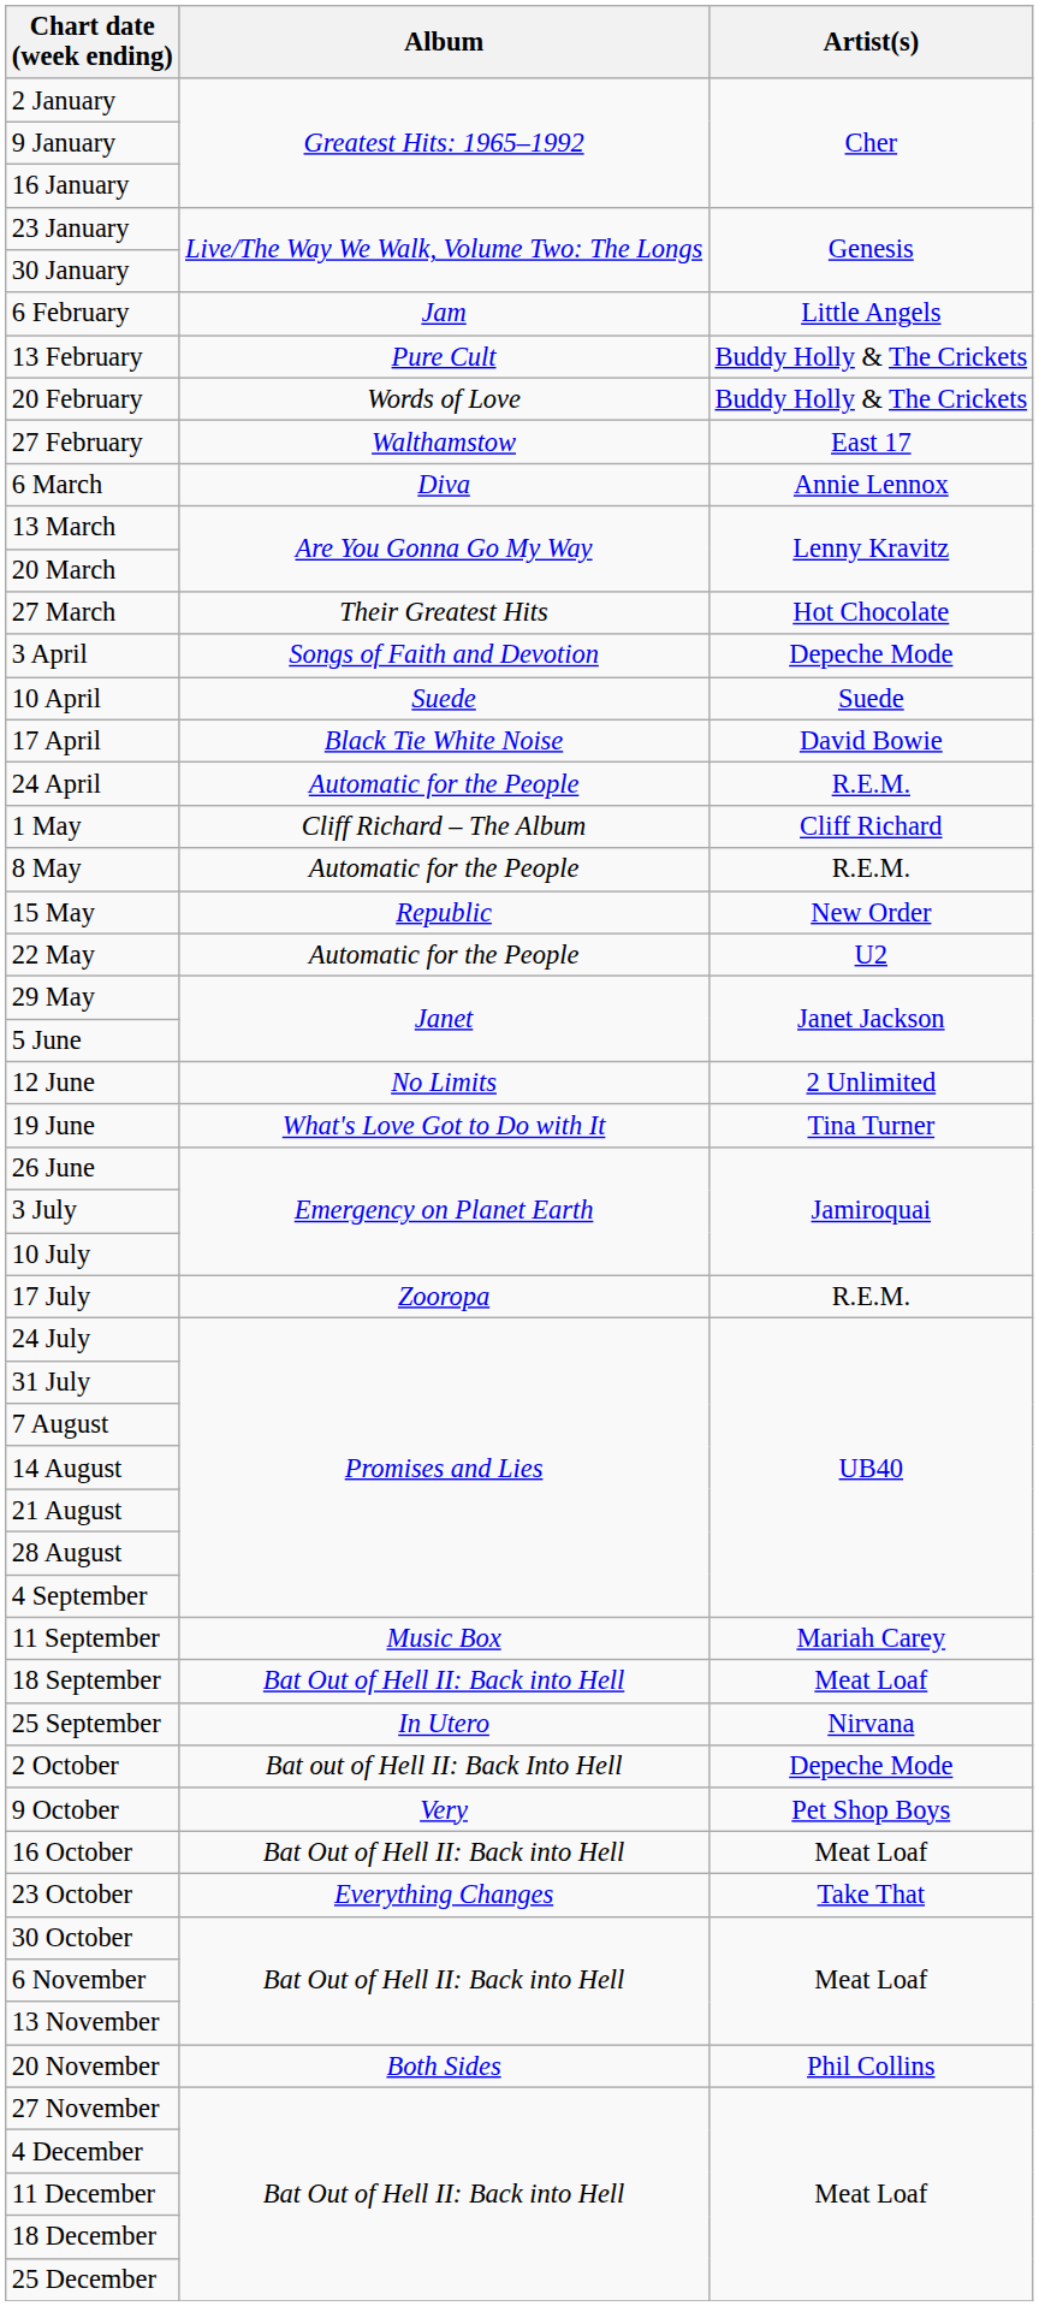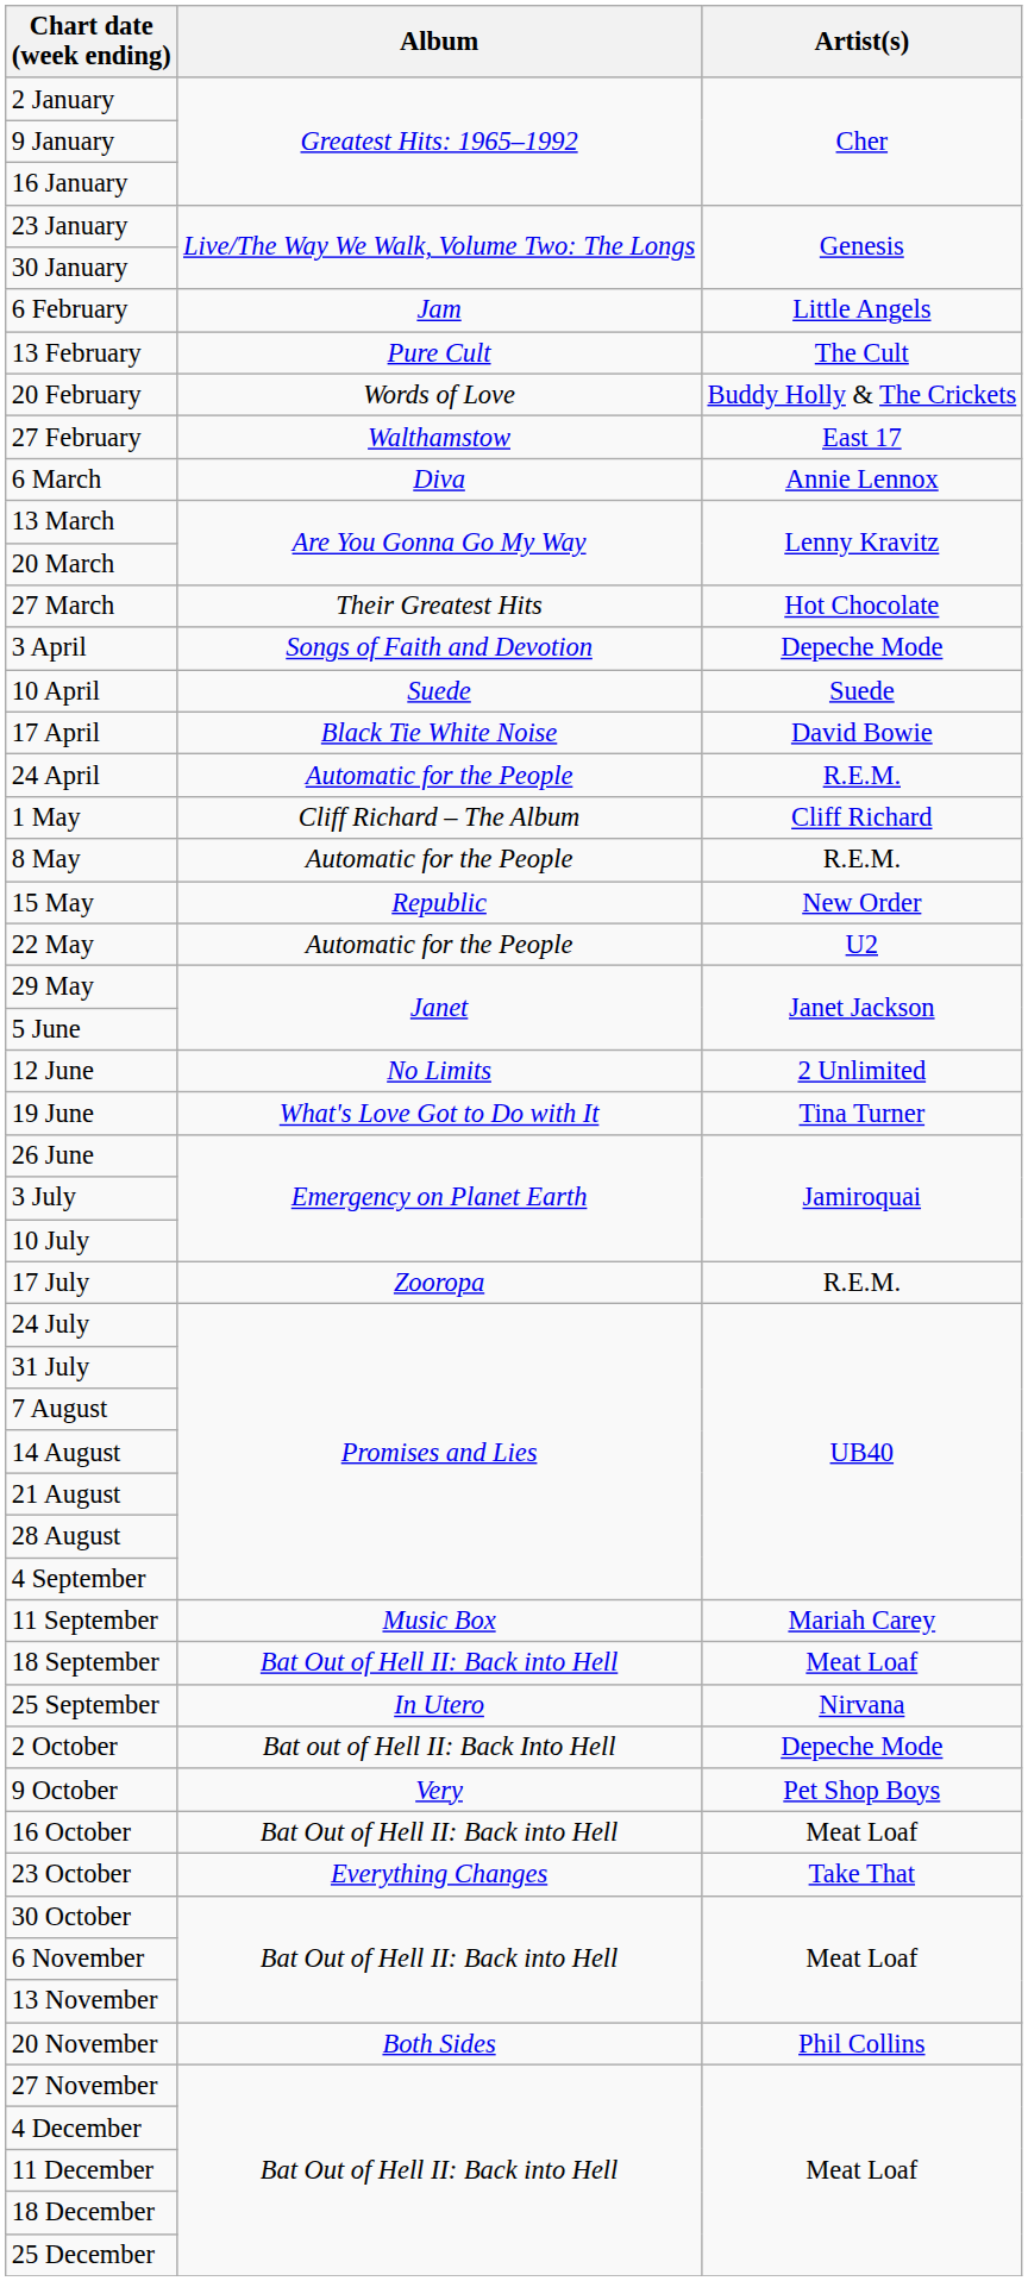 <table class="wikitable">
 <tr>
 <th style="text-align:center;">Chart date<br>(week ending)</th>
 <th style="text-align:center;">Album</th>
 <th style="text-align:center;">Artist(s)</th>
 </tr>
 <tr>
 <td style="text-align:left;">2 January</td>
 <td style="text-align:center;" rowspan="3"><em><a href='#'>Greatest Hits: 1965–1992</a></em></td>
 <td style="text-align:center;" rowspan="3"><a href='#'>Cher</a></td>
 </tr>
 <tr>
 <td style="text-align:left;">9 January</td>
 </tr>
 <tr>
 <td style="text-align:left;">16 January</td>
 </tr>
 <tr>
 <td style="text-align:left;">23 January</td>
 <td style="text-align:center;" rowspan="2"><em><a href='#'>Live/The Way We Walk, Volume Two: The Longs</a></em></td>
 <td style="text-align:center;" rowspan="2"><a href='#'>Genesis</a></td>
 </tr>
 <tr>
 <td style="text-align:left;">30 January</td>
 </tr>
 <tr>
 <td style="text-align:left;">6 February</td>
 <td style="text-align:center;"><em><a href='#'>Jam</a></em></td>
 <td style="text-align:center;"><a href='#'>Little Angels</a></td>
 </tr>
 <tr>
 <td style="text-align:left;">13 February</td>
 <td style="text-align:center;"><em><a href='#'>Pure Cult</a></em></td>
-<td style="text-align:center;"><a href='#'>Buddy Holly</a> & <a href='#'>The Crickets</a></td>
+<td style="text-align:center;"><a href='#'>The Cult</a></td>
 </tr>
 <tr>
 <td style="text-align:left;">20 February</td>
 <td style="text-align:center;"><em> Words of Love</em></td>
 <td style="text-align:center;"><a href='#'>Buddy Holly</a> & <a href='#'>The Crickets</a></td>
 </tr>
 <tr>
 <td style="text-align:left;">27 February</td>
 <td style="text-align:center;"><em> <a href='#'>Walthamstow</a></em></td>
 <td style="text-align:center;"><a href='#'>East 17</a></td>
 </tr>
 <tr>
 <td style="text-align:left;">6 March</td>
 <td style="text-align:center;"><em><a href='#'>Diva</a></em></td>
 <td style="text-align:center;"><a href='#'>Annie Lennox</a></td>
 </tr>
 <tr>
 <td style="text-align:left;">13 March</td>
 <td style="text-align:center;" rowspan="2"><em><a href='#'>Are You Gonna Go My Way</a></em></td>
 <td style="text-align:center;" rowspan="2"><a href='#'>Lenny Kravitz</a></td>
 </tr>
 <tr>
 <td style="text-align:left;">20 March</td>
 </tr>
 <tr>
 <td style="text-align:left;">27 March</td>
 <td style="text-align:center;"><em>Their Greatest Hits</em></td>
 <td style="text-align:center;"><a href='#'>Hot Chocolate</a></td>
 </tr>
 <tr>
 <td style="text-align:left;">3 April</td>
 <td style="text-align:center;"><em><a href='#'>Songs of Faith and Devotion</a></em></td>
 <td style="text-align:center;"><a href='#'>Depeche Mode</a></td>
 </tr>
 <tr>
 <td style="text-align:left;">10 April</td>
 <td style="text-align:center;"><em> <a href='#'>Suede</a></em></td>
 <td style="text-align:center;"><a href='#'>Suede</a></td>
 </tr>
 <tr>
 <td style="text-align:left;">17 April</td>
 <td style="text-align:center;"><em><a href='#'>Black Tie White Noise</a></em></td>
 <td style="text-align:center;"><a href='#'>David Bowie</a></td>
 </tr>
 <tr>
 <td style="text-align:left;">24 April</td>
 <td style="text-align:center;"><em><a href='#'>Automatic for the People</a></em></td>
 <td style="text-align:center;"><a href='#'>R.E.M.</a></td>
 </tr>
 <tr>
 <td style="text-align:left;">1 May</td>
 <td style="text-align:center;"><em>Cliff Richard – The Album</em></td>
 <td style="text-align:center;"><a href='#'>Cliff Richard</a></td>
 </tr>
 <tr>
 <td style="text-align:left;">8 May</td>
 <td style="text-align:center;"><em>Automatic for the People</em></td>
 <td style="text-align:center;">R.E.M.</td>
 </tr>
 <tr>
 <td style="text-align:left;">15 May</td>
 <td style="text-align:center;"><em><a href='#'>Republic</a></em></td>
 <td style="text-align:center;"><a href='#'>New Order</a></td>
 </tr>
 <tr>
 <td style="text-align:left;">22 May</td>
 <td style="text-align:center;"><em>Automatic for the People</em></td>
 <td style="text-align:center;"><a href='#'>U2</a></td>
 </tr>
 <tr>
 <td style="text-align:left;">29 May</td>
 <td style="text-align:center;" rowspan="2"><em><a href='#'>Janet</a></em></td>
 <td style="text-align:center;" rowspan="2"><a href='#'>Janet Jackson</a></td>
 </tr>
 <tr>
 <td style="text-align:left;">5 June</td>
 </tr>
 <tr>
 <td style="text-align:left;">12 June</td>
 <td style="text-align:center;"><em><a href='#'>No Limits</a></em></td>
 <td style="text-align:center;"><a href='#'>2 Unlimited</a></td>
 </tr>
 <tr>
 <td style="text-align:left;">19 June</td>
 <td style="text-align:center;"><em><a href='#'>What's Love Got to Do with It</a></em></td>
 <td style="text-align:center;"><a href='#'>Tina Turner</a></td>
 </tr>
 <tr>
 <td style="text-align:left;">26 June</td>
 <td style="text-align:center;" rowspan="3"><em><a href='#'>Emergency on Planet Earth</a></em></td>
 <td style="text-align:center;" rowspan="3"><a href='#'>Jamiroquai</a></td>
 </tr>
 <tr>
 <td style="text-align:left;">3 July</td>
 </tr>
 <tr>
 <td style="text-align:left;">10 July</td>
 </tr>
 <tr>
 <td style="text-align:left;">17 July</td>
 <td style="text-align:center;"><em><a href='#'>Zooropa</a></em></td>
 <td style="text-align:center;">R.E.M.</td>
 </tr>
 <tr>
 <td style="text-align:left;">24 July</td>
 <td style="text-align:center;" rowspan="7"><em><a href='#'>Promises and Lies</a></em></td>
 <td style="text-align:center;" rowspan="7"><a href='#'>UB40</a></td>
 </tr>
 <tr>
 <td style="text-align:left;">31 July</td>
 </tr>
 <tr>
 <td style="text-align:left;">7 August</td>
 </tr>
 <tr>
 <td style="text-align:left;">14 August</td>
 </tr>
 <tr>
 <td style="text-align:left;">21 August</td>
 </tr>
 <tr>
 <td style="text-align:left;">28 August</td>
 </tr>
 <tr>
 <td style="text-align:left;">4 September</td>
 </tr>
 <tr>
 <td style="text-align:left;">11 September</td>
 <td style="text-align:center;"><em><a href='#'>Music Box</a></em></td>
 <td style="text-align:center;"><a href='#'>Mariah Carey</a></td>
 </tr>
 <tr>
 <td style="text-align:left;">18 September</td>
 <td style="text-align:center;"><em><a href='#'>Bat Out of Hell II: Back into Hell</a></em></td>
 <td style="text-align:center;"><a href='#'>Meat Loaf</a></td>
 </tr>
 <tr>
 <td style="text-align:left;">25 September</td>
 <td style="text-align:center;"><em><a href='#'>In Utero</a></em></td>
 <td style="text-align:center;"><a href='#'>Nirvana</a></td>
 </tr>
 <tr>
 <td style="text-align:left;">2 October</td>
 <td style="text-align:center;"><em>Bat out of Hell II: Back Into Hell</em></td>
 <td style="text-align:center;"><a href='#'>Depeche Mode</a></td>
 </tr>
 <tr>
 <td style="text-align:left;">9 October</td>
 <td style="text-align:center;"><em><a href='#'>Very</a></em></td>
 <td style="text-align:center;"><a href='#'>Pet Shop Boys</a></td>
 </tr>
 <tr>
 <td style="text-align:left;">16 October</td>
 <td style="text-align:center;"><em>Bat Out of Hell II: Back into Hell</em></td>
 <td style="text-align:center;">Meat Loaf</td>
 </tr>
 <tr>
 <td style="text-align:left;">23 October</td>
 <td style="text-align:center;"><em> <a href='#'>Everything Changes</a></em></td>
 <td style="text-align:center;"><a href='#'>Take That</a></td>
 </tr>
 <tr>
 <td style="text-align:left;">30 October</td>
 <td style="text-align:center;" rowspan="3"><em>Bat Out of Hell II: Back into Hell</em></td>
 <td style="text-align:center;" rowspan="3">Meat Loaf</td>
 </tr>
 <tr>
 <td style="text-align:left;">6 November</td>
 </tr>
 <tr>
 <td style="text-align:left;">13 November</td>
 </tr>
 <tr>
 <td style="text-align:left;">20 November</td>
 <td style="text-align:center;"><em><a href='#'>Both Sides</a></em></td>
 <td style="text-align:center;"><a href='#'>Phil Collins</a></td>
 </tr>
 <tr>
 <td style="text-align:left;">27 November</td>
 <td style="text-align:center;" rowspan="5"><em>Bat Out of Hell II: Back into Hell</em></td>
 <td style="text-align:center;" rowspan="5">Meat Loaf</td>
 </tr>
 <tr>
 <td style="text-align:left;">4 December</td>
 </tr>
 <tr>
 <td style="text-align:left;">11 December</td>
 </tr>
 <tr>
 <td style="text-align:left;">18 December</td>
 </tr>
 <tr>
 <td style="text-align:left;">25 December</td>
 </tr>
 </table>
